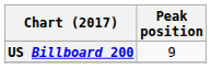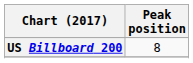 <table class="wikitable sortable plainrowheaders" style="text-align:center">
 <tr>
 <th scope="col">Chart (2017)</th>
 <th scope="col">Peak<br> position</th>
 </tr>
 <tr>
 </tr>
 <tr>
 </tr>
 <tr>
 </tr>
 <tr>
 </tr>
 <tr>
 </tr>
 <tr>
 </tr>
 <tr>
 </tr>
 <tr>
 </tr>
 <tr>
 </tr>
 <tr>
 </tr>
 <tr>
 </tr>
 <tr>
 </tr>
 <tr>
 </tr>
 <tr>
 </tr>
 <tr>
 </tr>
 <tr>
 <th scope="row">US <a href='#'><em>Billboard</em> 200</a></th>
-<td>9</td>
+<td>8</td>
 </tr>
 <tr>
 </tr>
 <tr>
 </tr>
 </table>
